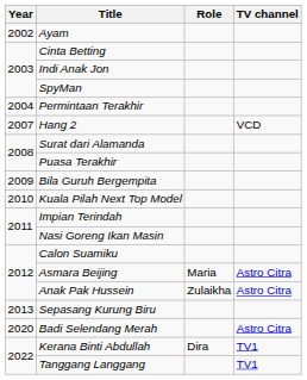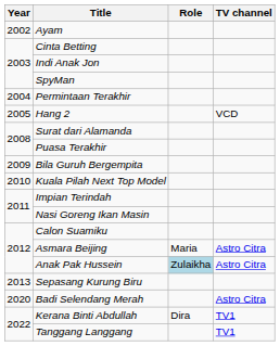 <table class="wikitable">
 <tr>
 <th>Year</th>
 <th>Title</th>
 <th>Role</th>
 <th>TV channel</th>
 </tr>
 <tr>
 <td>2002</td>
 <td><em>Ayam</em></td>
 <td></td>
 <td></td>
 </tr>
 <tr>
 <td rowspan="3">2003</td>
 <td><em>Cinta Betting</em></td>
 <td></td>
 <td></td>
 </tr>
 <tr>
 <td><em>Indi Anak Jon</em></td>
 <td></td>
 <td></td>
 </tr>
 <tr>
 <td><em>SpyMan</em></td>
 <td></td>
 <td></td>
 </tr>
 <tr>
 <td>2004</td>
 <td><em>Permintaan Terakhir</em></td>
 <td></td>
 <td></td>
 </tr>
 <tr>
-<td>2007</td>
+<td>2005</td>
 <td><em>Hang 2</em></td>
 <td></td>
 <td>VCD</td>
 </tr>
 <tr>
 <td rowspan="2">2008</td>
 <td><em>Surat dari Alamanda</em></td>
 <td></td>
 <td></td>
 </tr>
 <tr>
 <td><em>Puasa Terakhir</em></td>
 <td></td>
 <td></td>
 </tr>
 <tr>
 <td>2009</td>
 <td><em>Bila Guruh Bergempita</em></td>
 <td></td>
 <td></td>
 </tr>
 <tr>
 <td>2010</td>
 <td><em>Kuala Pilah Next Top Model</em></td>
 <td></td>
 <td></td>
 </tr>
 <tr>
 <td rowspan="2">2011</td>
 <td><em>Impian Terindah</em></td>
 <td></td>
 <td></td>
 </tr>
 <tr>
 <td><em>Nasi Goreng Ikan Masin</em></td>
 <td></td>
 <td></td>
 </tr>
 <tr>
 <td rowspan="3">2012</td>
 <td><em>Calon Suamiku</em></td>
 <td></td>
 <td></td>
 </tr>
 <tr>
 <td><em>Asmara Beijing</em></td>
 <td>Maria</td>
 <td><a href='#'>Astro Citra</a></td>
 </tr>
 <tr>
 <td><em>Anak Pak Hussein</em></td>
-<td>Zulaikha</td>
+<td style="background: lightblue;">Zulaikha</td>
 <td><a href='#'>Astro Citra</a></td>
 </tr>
 <tr>
 <td>2013</td>
 <td><em>Sepasang Kurung Biru</em></td>
 <td></td>
 <td></td>
 </tr>
 <tr>
 <td>2020</td>
 <td><em>Badi Selendang Merah</em></td>
 <td></td>
 <td><a href='#'>Astro Citra</a></td>
 </tr>
 <tr>
 <td rowspan="2">2022</td>
 <td><em>Kerana Binti Abdullah</em></td>
 <td>Dira</td>
 <td><a href='#'>TV1</a></td>
 </tr>
 <tr>
 <td><em>Tanggang Langgang</em></td>
 <td></td>
 <td><a href='#'>TV1</a></td>
 </tr>
 </table>
